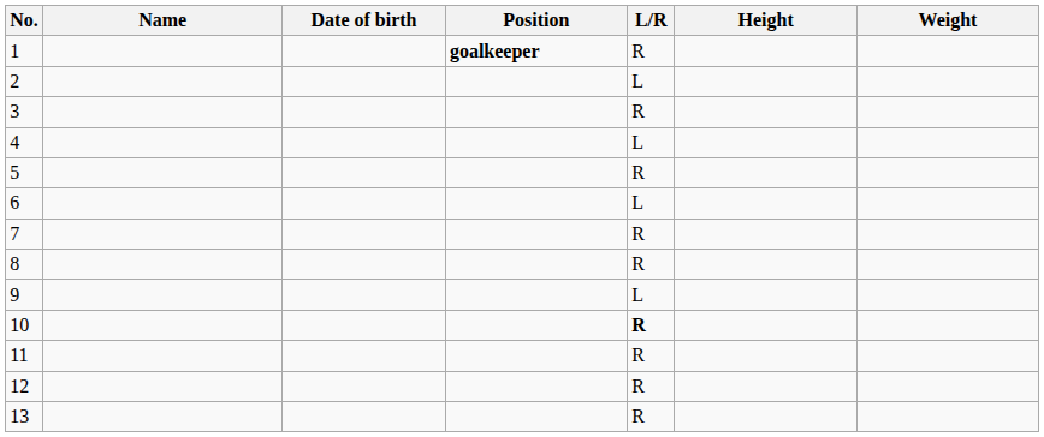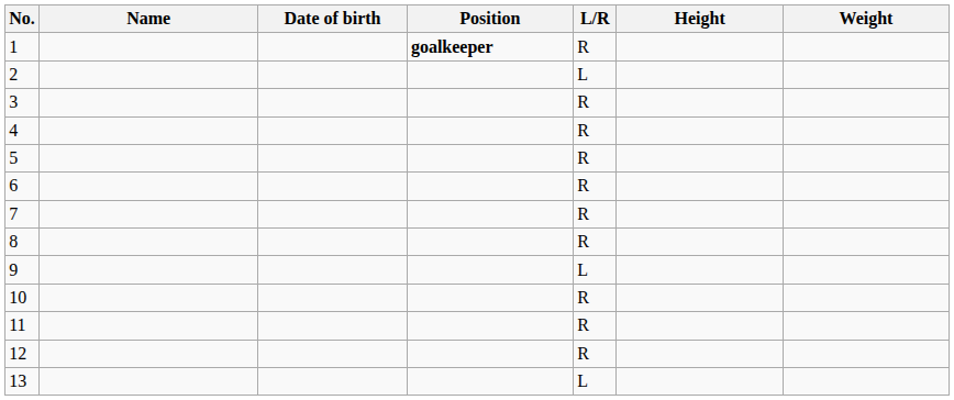 <table class=wikitable sortable style=font-size:100%; text-align:center;>
 <tr>
 <th>No.</th>
 <th style=width:12em>Name</th>
 <th style=width:8em>Date of birth</th>
 <th style=width:9em>Position</th>
 <th style=width:2em>L/R</th>
 <th style=width:9em>Height</th>
 <th style=width:9em>Weight</th>
 </tr>
 <tr>
 <td>1</td>
 <td align=left></td>
 <td></td>
 <td><strong>goalkeeper</strong></td>
 <td>R</td>
 <td></td>
 <td></td>
 </tr>
 <tr>
 <td>2</td>
 <td align=left></td>
 <td></td>
 <td></td>
 <td>L</td>
 <td></td>
 <td></td>
 </tr>
 <tr>
 <td>3</td>
 <td align=left></td>
 <td></td>
 <td></td>
 <td>R</td>
 <td></td>
 <td></td>
 </tr>
 <tr>
 <td>4</td>
 <td align=left></td>
 <td></td>
 <td></td>
-<td>L</td>
+<td>R</td>
 <td></td>
 <td></td>
 </tr>
 <tr>
 <td>5</td>
 <td align=left></td>
 <td></td>
 <td></td>
 <td>R</td>
 <td></td>
 <td></td>
 </tr>
 <tr>
 <td>6</td>
 <td align=left></td>
 <td></td>
 <td></td>
-<td>L</td>
+<td>R</td>
 <td></td>
 <td></td>
 </tr>
 <tr>
 <td>7</td>
 <td align=left></td>
 <td></td>
 <td></td>
 <td>R</td>
 <td></td>
 <td></td>
 </tr>
 <tr>
 <td>8</td>
 <td align=left></td>
 <td></td>
 <td></td>
 <td>R</td>
 <td></td>
 <td></td>
 </tr>
 <tr>
 <td>9</td>
 <td align=left></td>
 <td></td>
 <td></td>
 <td>L</td>
 <td></td>
 <td></td>
 </tr>
 <tr>
 <td>10</td>
 <td align=left></td>
 <td></td>
 <td></td>
-<td><strong>R</strong></td>
+<td>R</td>
 <td></td>
 <td></td>
 </tr>
 <tr>
 <td>11</td>
 <td align=left></td>
 <td></td>
 <td></td>
 <td>R</td>
 <td></td>
 <td></td>
 </tr>
 <tr>
 <td>12</td>
 <td align=left></td>
 <td></td>
 <td></td>
 <td>R</td>
 <td></td>
 <td></td>
 </tr>
 <tr>
 <td>13</td>
 <td align=left></td>
 <td></td>
 <td></td>
-<td>R</td>
+<td>L</td>
 <td></td>
 <td></td>
 </tr>
 </table>
